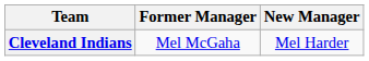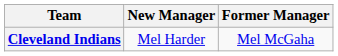 <table class="wikitable plainrowheaders" style="text-align:center;">
 <tr>
 <th>Team</th>
+<th>New Manager</th>
 <th>Former Manager</th>
-<th>New Manager</th>
 </tr>
 <tr>
 <th scope="row" style="text-align:center;"><a href='#'>Cleveland Indians</a></th>
+<td><a href='#'>Mel Harder</a></td>
 <td><a href='#'>Mel McGaha</a></td>
-<td><a href='#'>Mel Harder</a></td>
 </tr>
 </table>
